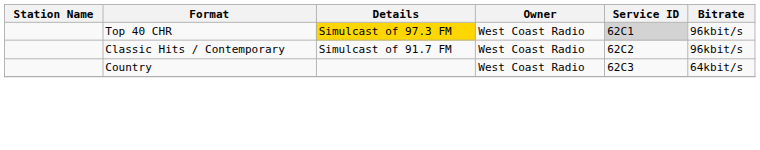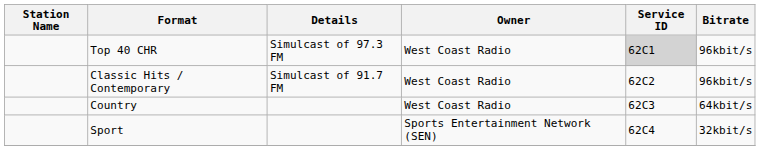 <table class="wikitable sortable" width="100%">
 <tr>
 <th>Station Name</th>
 <th>Format</th>
 <th>Details</th>
 <th>Owner</th>
 <th>Service ID</th>
 <th>Bitrate</th>
 </tr>
 <tr>
 <td></td>
 <td>Top 40 CHR</td>
-<td style="background: gold;">Simulcast of 97.3 FM</td>
+<td>Simulcast of 97.3 FM</td>
 <td>West Coast Radio</td>
 <td style="background: lightgrey;">62C1</td>
 <td>96kbit/s</td>
 </tr>
 <tr>
 <td></td>
 <td>Classic Hits / Contemporary</td>
 <td>Simulcast of 91.7 FM</td>
 <td>West Coast Radio</td>
 <td>62C2</td>
 <td>96kbit/s</td>
 </tr>
 <tr>
 <td></td>
 <td>Country</td>
 <td></td>
 <td>West Coast Radio</td>
 <td>62C3</td>
 <td>64kbit/s</td>
 </tr>
 <tr>
+<td></td>
+<td>Sport</td>
+<td></td>
+<td>Sports Entertainment Network (SEN)</td>
+<td>62C4</td>
+<td>32kbit/s</td>
+</tr>
+<tr>
 </tr>
 </table>
